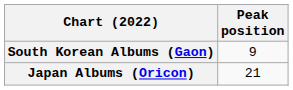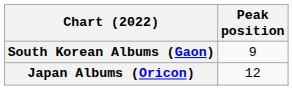 <table class="wikitable plainrowheaders" style="text-align:center">
 <tr>
 <th scope="col">Chart (2022)</th>
 <th scope="col">Peak<br>position</th>
 </tr>
 <tr>
 <th scope="row">South Korean Albums (<a href='#'>Gaon</a>)</th>
 <td>9</td>
 </tr>
 <tr>
 <th scope="row">Japan Albums (<a href='#'>Oricon</a>)</th>
-<td>21</td>
+<td>12</td>
 </tr>
 </table>
